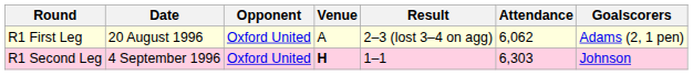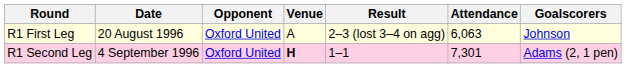 <table class="wikitable">
 <tr>
 <th>Round</th>
 <th>Date</th>
 <th>Opponent</th>
 <th>Venue</th>
 <th>Result</th>
 <th>Attendance</th>
 <th>Goalscorers</th>
 </tr>
 <tr style="background-color: #ffffdd;">
 <td>R1 First Leg</td>
 <td>20 August 1996</td>
 <td><a href='#'>Oxford United</a></td>
 <td>A</td>
 <td>2–3 (lost 3–4 on agg)</td>
-<td>6,062</td>
-<td><a href='#'>Adams</a> (2, 1 pen)</td>
+<td>6,063</td>
+<td><a href='#'>Johnson</a></td>
 </tr>
 <tr style="background-color: #ffd0e3;">
 <td>R1 Second Leg</td>
 <td>4 September 1996</td>
 <td><a href='#'>Oxford United</a></td>
 <td><strong>H</strong></td>
 <td>1–1</td>
-<td>6,303</td>
-<td><a href='#'>Johnson</a></td>
+<td>7,301</td>
+<td><a href='#'>Adams</a> (2, 1 pen)</td>
 </tr>
 </table>
